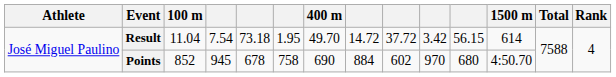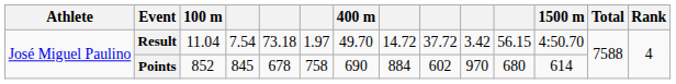 <table class=wikitable style=font-size:90%;text-align:center>
 <tr>
 <th>Athlete</th>
 <th>Event</th>
 <th>100 m</th>
 <th></th>
 <th></th>
 <th></th>
 <th>400 m</th>
 <th></th>
 <th></th>
 <th></th>
 <th></th>
 <th>1500 m</th>
 <th>Total</th>
 <th>Rank</th>
 </tr>
 <tr>
 <td align=left rowspan=2><a href='#'>José Miguel Paulino</a></td>
 <th style=font-size:95%>Result</th>
 <td>11.04</td>
 <td>7.54</td>
 <td>73.18</td>
-<td>1.95</td>
+<td>1.97</td>
 <td>49.70</td>
 <td>14.72</td>
 <td>37.72</td>
 <td>3.42</td>
 <td>56.15</td>
-<td>614</td>
+<td>4:50.70</td>
 <td rowspan=2>7588</td>
 <td rowspan=2>4</td>
 </tr>
 <tr>
 <th style=font-size:95%>Points</th>
 <td>852</td>
-<td>945</td>
+<td>845</td>
 <td>678</td>
 <td>758</td>
 <td>690</td>
 <td>884</td>
 <td>602</td>
 <td>970</td>
 <td>680</td>
-<td>4:50.70</td>
+<td>614</td>
 </tr>
 </table>
